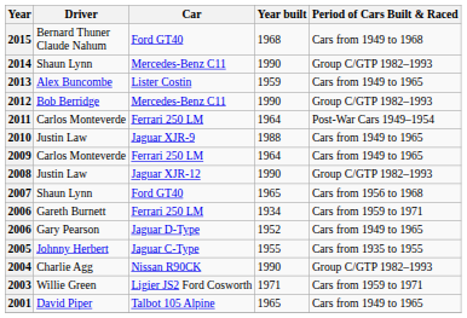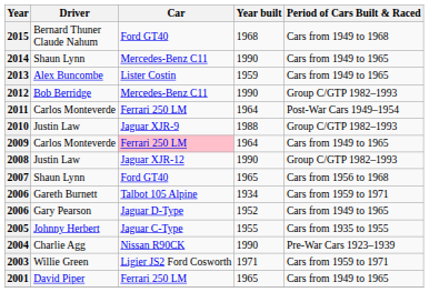 <table class="wikitable" style="font-size: 100%;">
 <tr>
 <th>Year</th>
 <th>Driver</th>
 <th>Car</th>
 <th>Year built</th>
 <th>Period of Cars Built & Raced</th>
 </tr>
 <tr>
 <th>2015</th>
 <td>Bernard Thuner<br> Claude Nahum</td>
 <td><a href='#'>Ford GT40</a></td>
 <td>1968</td>
 <td>Cars from 1949 to 1968</td>
 </tr>
 <tr>
 <th>2014</th>
 <td>Shaun Lynn</td>
 <td><a href='#'>Mercedes-Benz C11</a></td>
 <td>1990</td>
-<td>Group C/GTP 1982–1993</td>
+<td>Cars from 1949 to 1965</td>
 </tr>
 <tr>
 <th>2013</th>
 <td><a href='#'>Alex Buncombe</a></td>
 <td><a href='#'>Lister Costin</a></td>
 <td>1959</td>
 <td>Cars from 1949 to 1965</td>
 </tr>
 <tr>
 <th>2012</th>
 <td><a href='#'>Bob Berridge</a></td>
 <td><a href='#'>Mercedes-Benz C11</a></td>
 <td>1990</td>
 <td>Group C/GTP 1982–1993</td>
 </tr>
 <tr>
 <th>2011</th>
 <td>Carlos Monteverde</td>
 <td><a href='#'>Ferrari 250 LM</a></td>
 <td>1964</td>
 <td>Post-War Cars 1949–1954</td>
 </tr>
 <tr>
 <th>2010</th>
 <td>Justin Law</td>
 <td><a href='#'>Jaguar XJR-9</a></td>
 <td>1988</td>
-<td>Cars from 1949 to 1965</td>
+<td>Group C/GTP 1982–1993</td>
 </tr>
 <tr>
 <th>2009</th>
 <td>Carlos Monteverde</td>
-<td><a href='#'>Ferrari 250 LM</a></td>
+<td style="background: pink;"><a href='#'>Ferrari 250 LM</a></td>
 <td>1964</td>
 <td>Cars from 1949 to 1965</td>
 </tr>
 <tr>
 <th>2008</th>
 <td>Justin Law</td>
 <td><a href='#'>Jaguar XJR-12</a></td>
 <td>1990</td>
 <td>Group C/GTP 1982–1993</td>
 </tr>
 <tr>
 <th>2007</th>
 <td>Shaun Lynn</td>
 <td><a href='#'>Ford GT40</a></td>
 <td>1965</td>
 <td>Cars from 1956 to 1968</td>
 </tr>
 <tr>
 <th>2006</th>
 <td>Gareth Burnett</td>
-<td><a href='#'>Ferrari 250 LM</a></td>
+<td><a href='#'>Talbot 105 Alpine</a></td>
 <td>1934</td>
 <td>Cars from 1959 to 1971</td>
 </tr>
 <tr>
 <th>2006</th>
 <td>Gary Pearson</td>
 <td><a href='#'>Jaguar D-Type</a></td>
 <td>1952</td>
 <td>Cars from 1949 to 1965</td>
 </tr>
 <tr>
 <th>2005</th>
 <td><a href='#'>Johnny Herbert</a></td>
 <td><a href='#'>Jaguar C-Type</a></td>
 <td>1955</td>
 <td>Cars from 1935 to 1955</td>
 </tr>
 <tr>
 <th>2004</th>
 <td>Charlie Agg</td>
 <td><a href='#'>Nissan R90CK</a></td>
 <td>1990</td>
-<td>Group C/GTP 1982–1993</td>
+<td>Pre-War Cars 1923–1939</td>
 </tr>
 <tr>
 <th>2003</th>
 <td>Willie Green</td>
 <td><a href='#'>Ligier JS2</a> Ford Cosworth</td>
 <td>1971</td>
 <td>Cars from 1959 to 1971</td>
 </tr>
 <tr>
 <th>2001</th>
 <td><a href='#'>David Piper</a></td>
-<td><a href='#'>Talbot 105 Alpine</a></td>
+<td><a href='#'>Ferrari 250 LM</a></td>
 <td>1965</td>
 <td>Cars from 1949 to 1965</td>
 </tr>
 <tr>
 </tr>
 </table>
